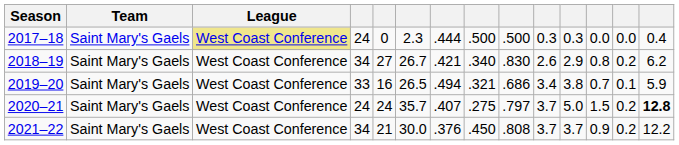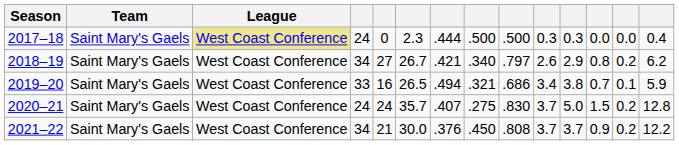 <table class="wikitable sortable" style="font-size:95%; text-align:center;">
 <tr>
 <th>Season</th>
 <th>Team</th>
 <th>League</th>
 <th></th>
 <th></th>
 <th></th>
 <th></th>
 <th></th>
 <th></th>
 <th></th>
 <th></th>
 <th></th>
 <th></th>
 <th></th>
 </tr>
 <tr>
 <td><a href='#'>2017–18</a></td>
 <td><a href='#'>Saint Mary's Gaels</a></td>
 <td style="background: khaki;"><a href='#'>West Coast Conference</a></td>
 <td>24</td>
 <td>0</td>
 <td>2.3</td>
 <td>.444</td>
 <td>.500</td>
 <td>.500</td>
 <td>0.3</td>
 <td>0.3</td>
 <td>0.0</td>
 <td>0.0</td>
 <td>0.4</td>
 </tr>
 <tr>
 <td><a href='#'>2018–19</a></td>
 <td>Saint Mary's Gaels</td>
 <td>West Coast Conference</td>
 <td>34</td>
 <td>27</td>
 <td>26.7</td>
 <td>.421</td>
 <td>.340</td>
-<td>.830</td>
+<td>.797</td>
 <td>2.6</td>
 <td>2.9</td>
 <td>0.8</td>
 <td>0.2</td>
 <td>6.2</td>
 </tr>
 <tr>
 <td><a href='#'>2019–20</a></td>
 <td>Saint Mary's Gaels</td>
 <td>West Coast Conference</td>
 <td>33</td>
 <td>16</td>
 <td>26.5</td>
 <td>.494</td>
 <td>.321</td>
 <td>.686</td>
 <td>3.4</td>
 <td>3.8</td>
 <td>0.7</td>
 <td>0.1</td>
 <td>5.9</td>
 </tr>
 <tr>
 <td><a href='#'>2020–21</a></td>
 <td>Saint Mary's Gaels</td>
 <td>West Coast Conference</td>
 <td>24</td>
 <td>24</td>
 <td>35.7</td>
 <td>.407</td>
 <td>.275</td>
-<td>.797</td>
+<td>.830</td>
 <td>3.7</td>
 <td>5.0</td>
 <td>1.5</td>
 <td>0.2</td>
-<td><strong>12.8</strong></td>
+<td>12.8</td>
 </tr>
 <tr>
 <td><a href='#'>2021–22</a></td>
 <td>Saint Mary's Gaels</td>
 <td>West Coast Conference</td>
 <td>34</td>
 <td>21</td>
 <td>30.0</td>
 <td>.376</td>
 <td>.450</td>
 <td>.808</td>
 <td>3.7</td>
 <td>3.7</td>
 <td>0.9</td>
 <td>0.2</td>
 <td>12.2</td>
 </tr>
 </table>
